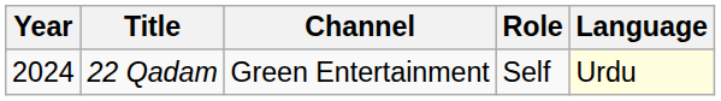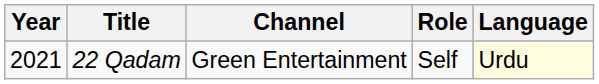 <table class="wikitable sortable">
 <tr>
 <th>Year</th>
 <th>Title</th>
 <th>Channel</th>
 <th>Role</th>
 <th>Language</th>
 </tr>
 <tr>
-<td>2024</td>
+<td>2021</td>
 <td><em>22 Qadam</em></td>
 <td>Green Entertainment</td>
 <td>Self</td>
 <td style="background: lightyellow;">Urdu</td>
 </tr>
 </table>
